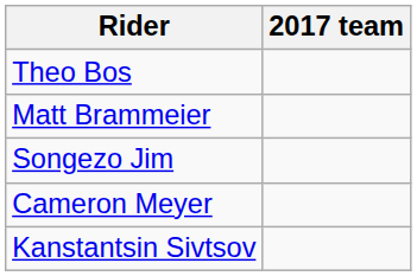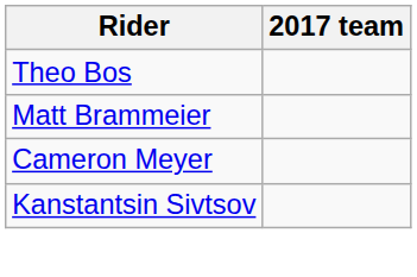 <table class="wikitable">
 <tr>
 <th>Rider</th>
 <th>2017 team</th>
 </tr>
 <tr>
 <td><a href='#'>Theo Bos</a></td>
 <td></td>
 </tr>
 <tr>
 <td><a href='#'>Matt Brammeier</a></td>
 <td></td>
 </tr>
 <tr>
-<td><a href='#'>Songezo Jim</a></td>
-<td></td>
-</tr>
-<tr>
 <td><a href='#'>Cameron Meyer</a></td>
 <td></td>
 </tr>
 <tr>
 <td><a href='#'>Kanstantsin Sivtsov</a></td>
 <td></td>
 </tr>
 </table>
